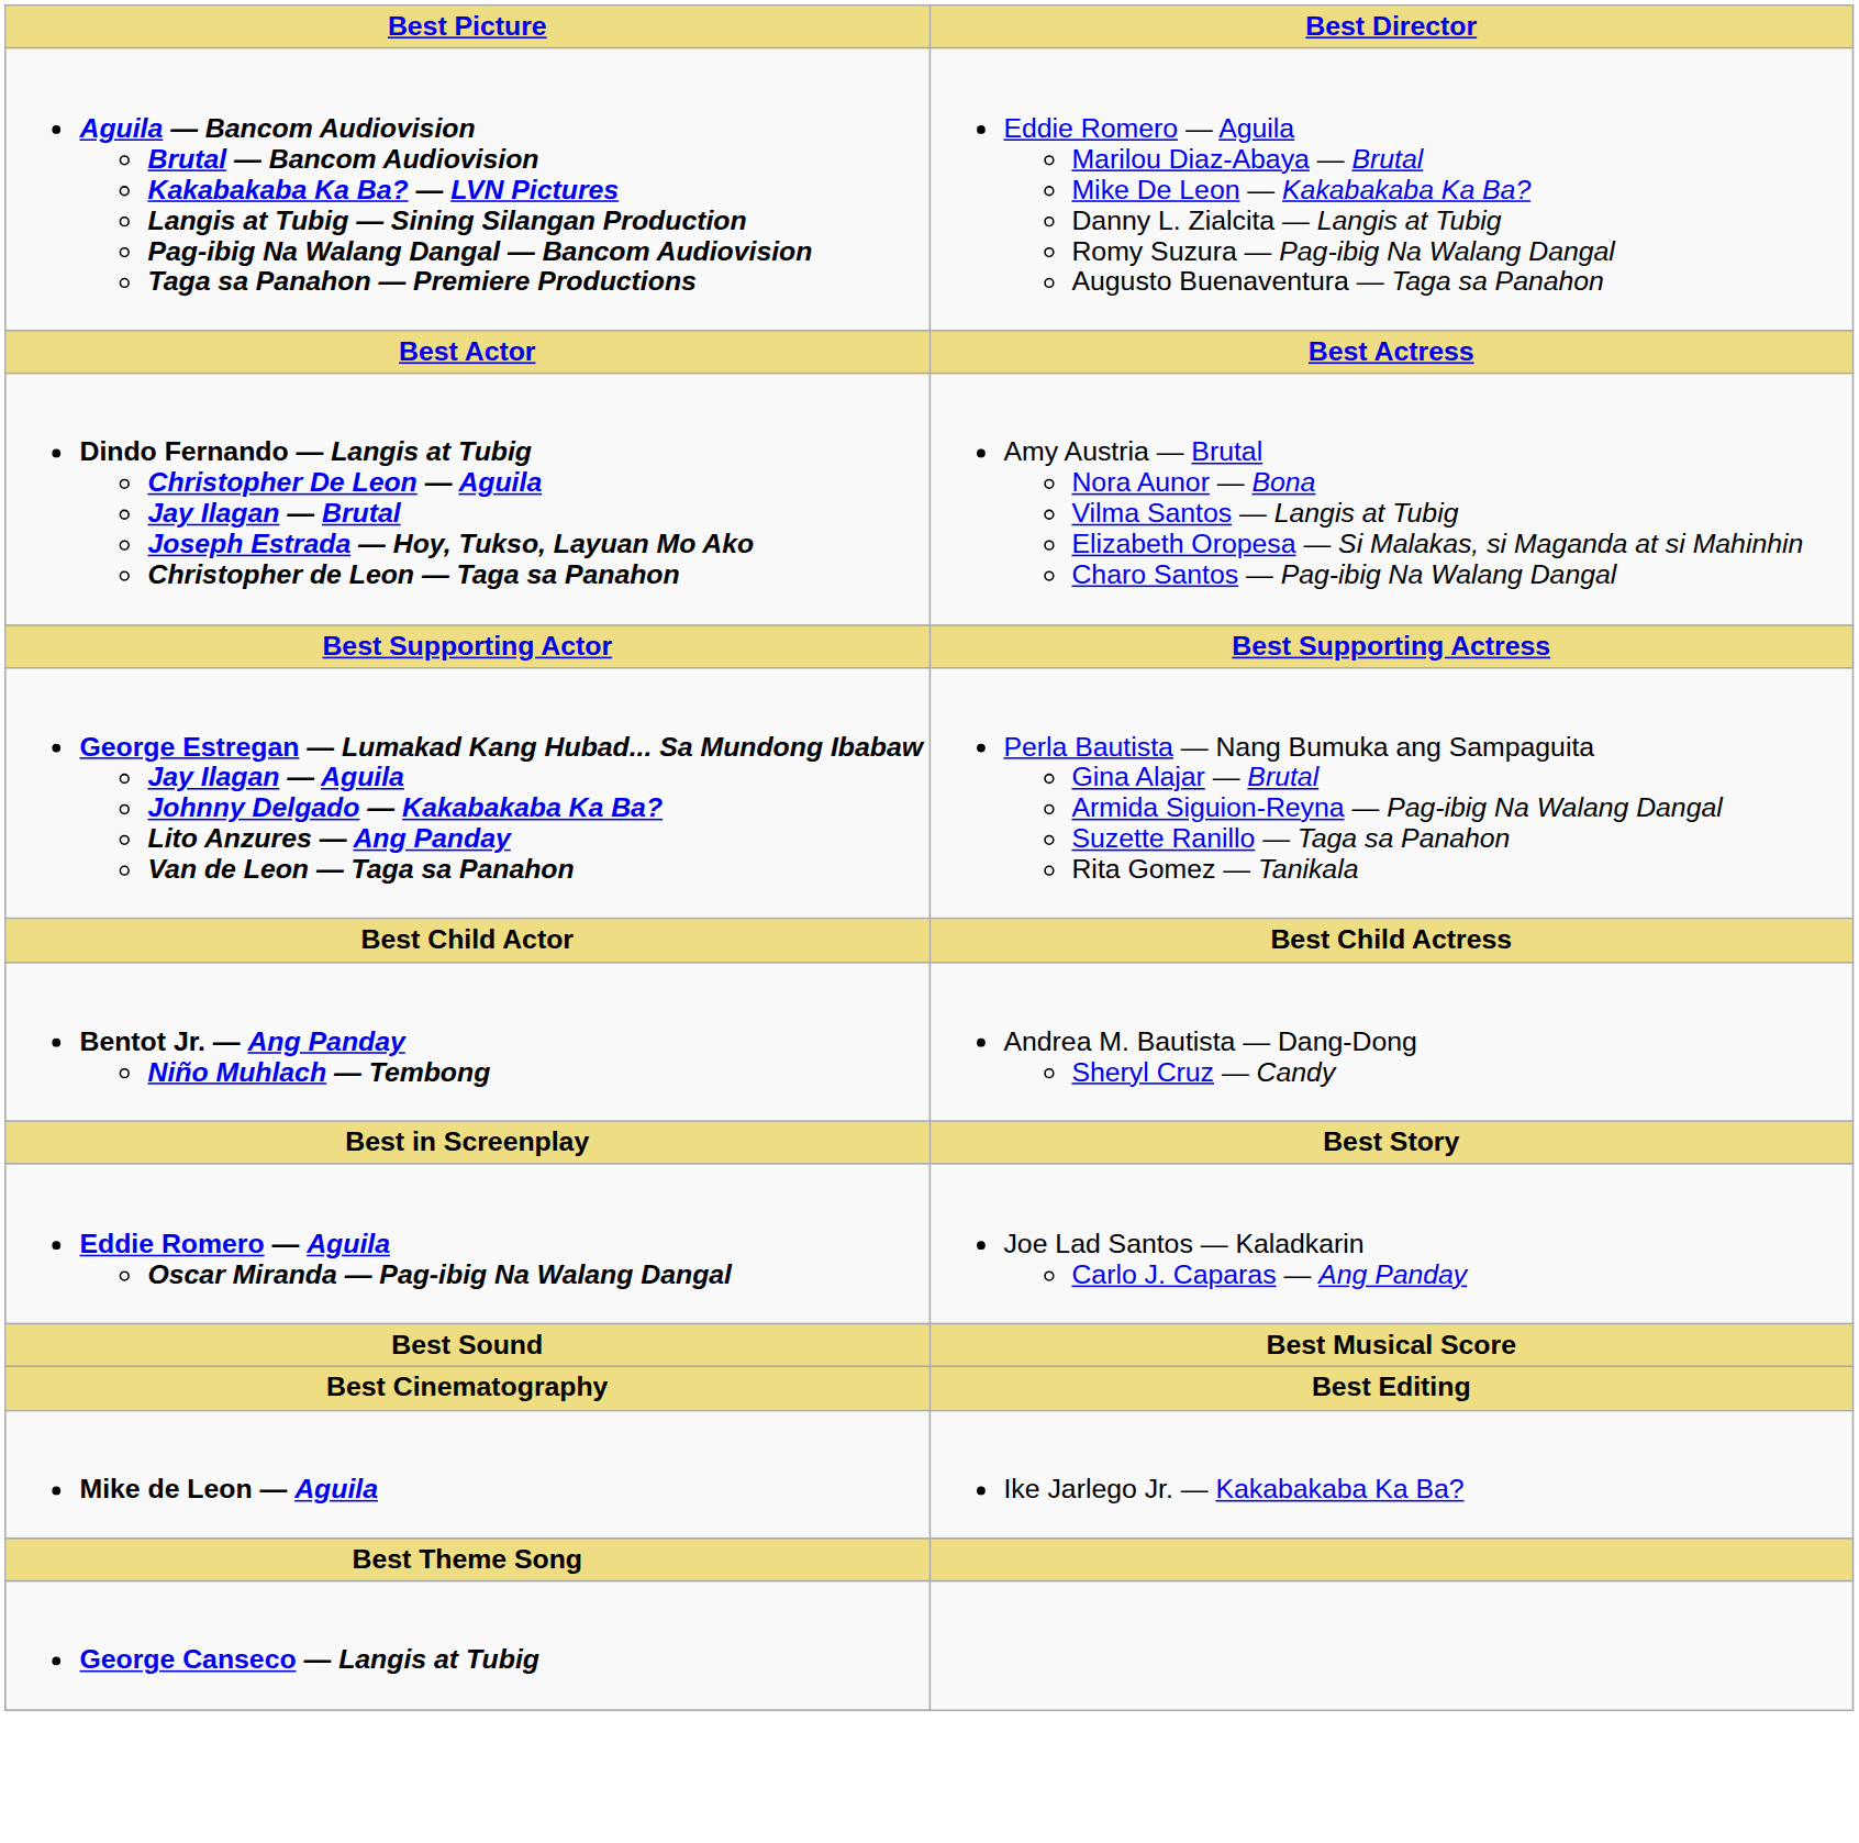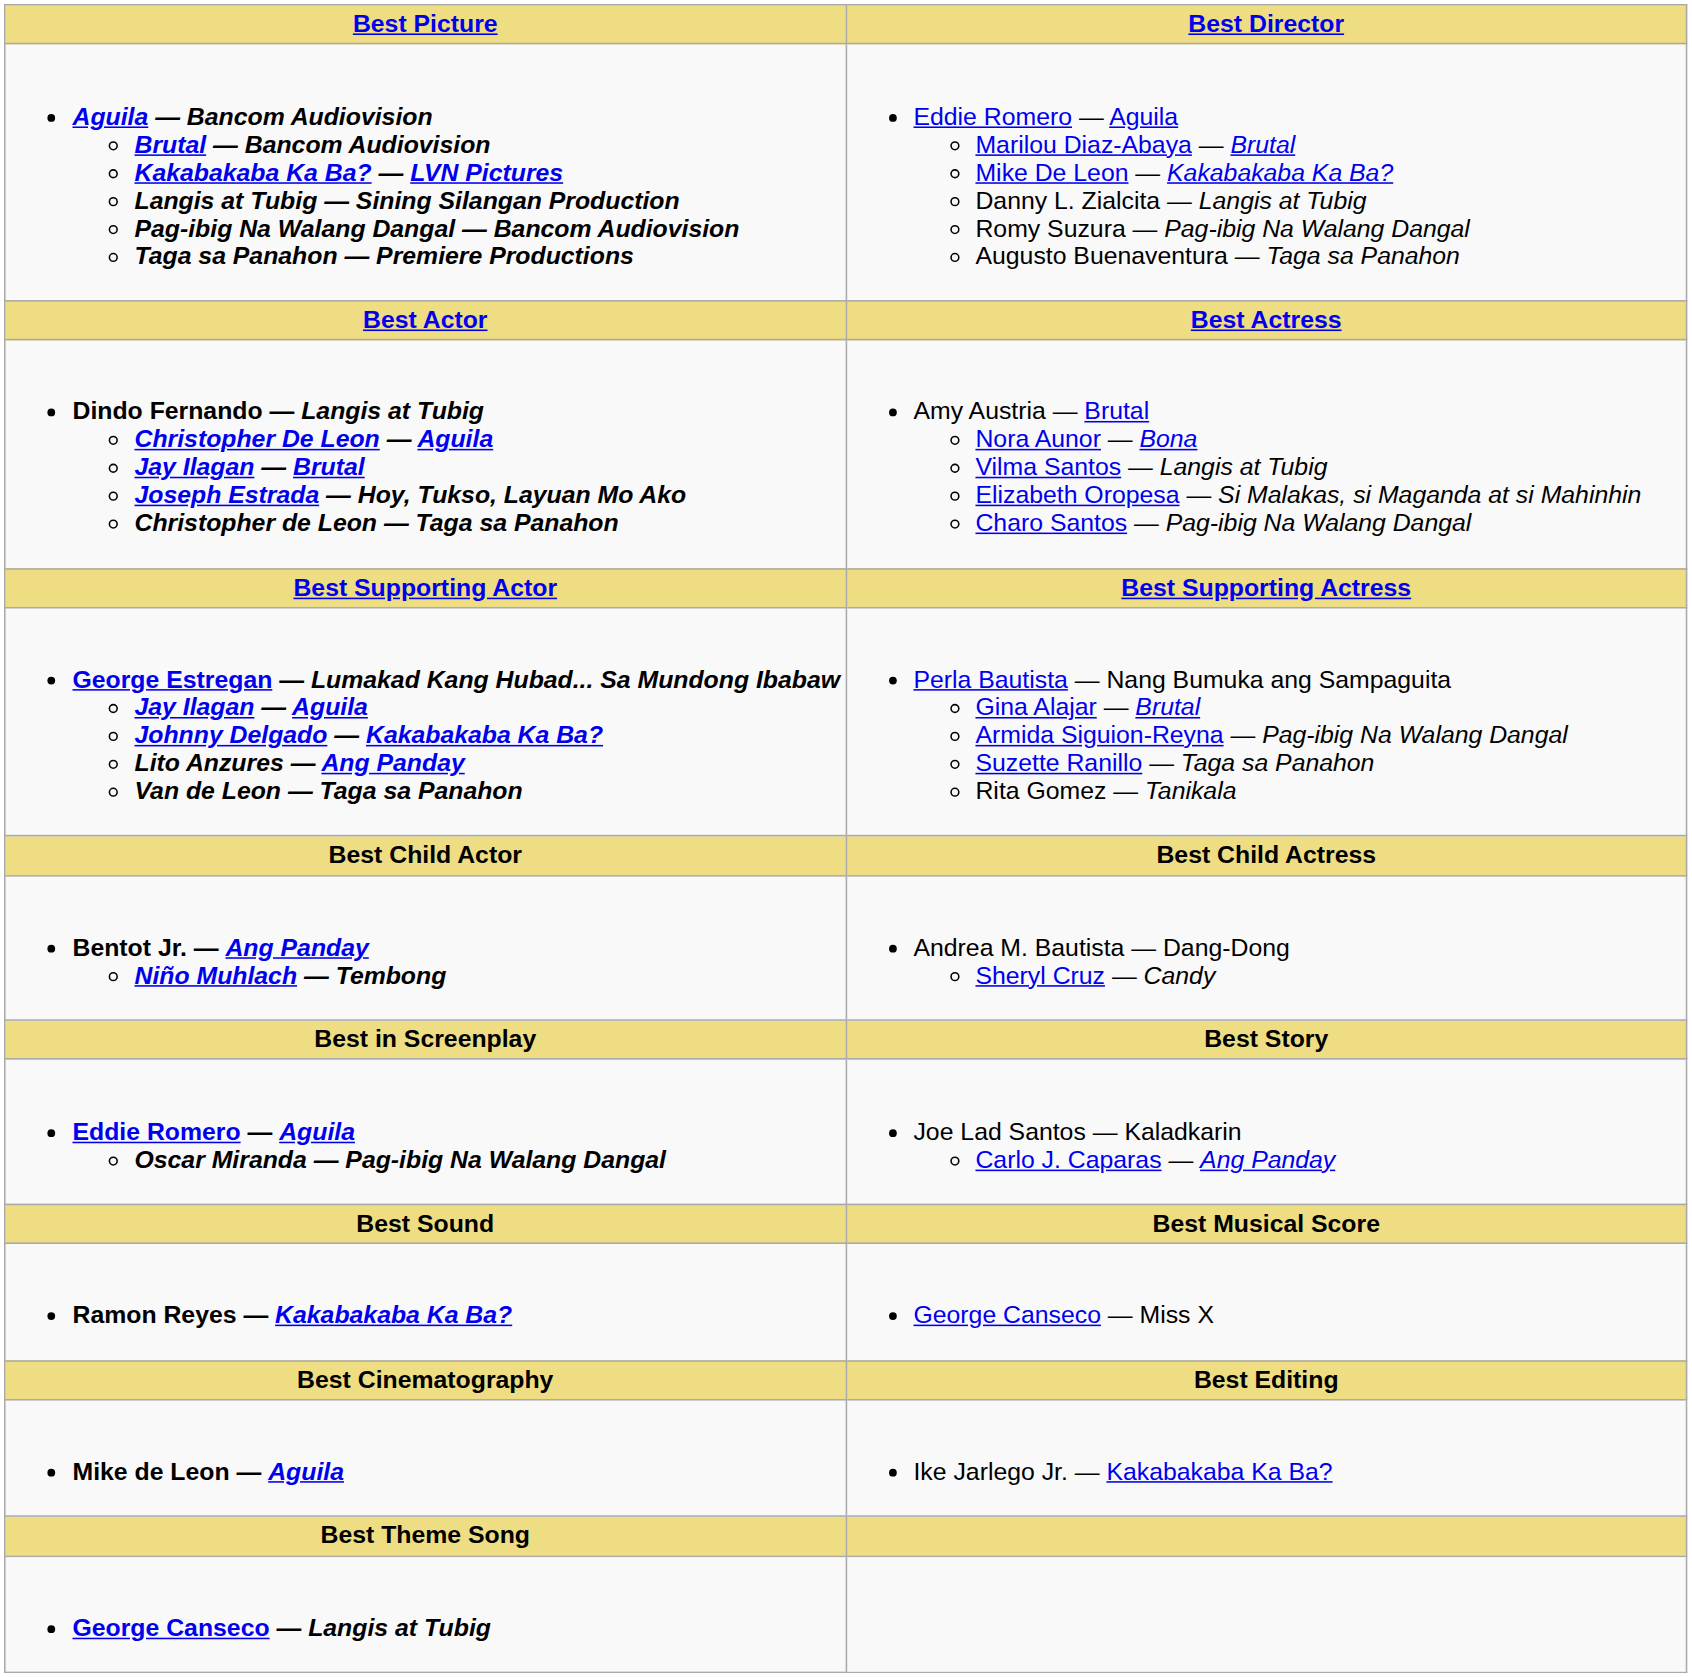 <table class=wikitable>
 <tr>
 <th style="background:#EEDD82; width:50%"><a href='#'>Best Picture</a></th>
 <th style="background:#EEDD82; width:50%"><a href='#'>Best Director</a></th>
 </tr>
 <tr>
 <td valign="top"><br><ul><li><strong><em><a href='#'>Aguila</a><em> — Bancom Audiovision<strong><ul><li></em><a href='#'>Brutal</a><em> — Bancom Audiovision</li><li></em><a href='#'>Kakabakaba Ka Ba?</a><em> — <a href='#'>LVN Pictures</a></li><li></em>Langis at Tubig<em> — Sining Silangan Production</li><li></em>Pag-ibig Na Walang Dangal<em> — Bancom Audiovision</li><li></em>Taga sa Panahon<em> — Premiere Productions</li></ul></li></ul></td>
 <td valign="top"><br><ul><li></strong><a href='#'>Eddie Romero</a> — </em><a href='#'>Aguila</a></em></strong><ul><li><a href='#'>Marilou Diaz-Abaya</a> — <em><a href='#'>Brutal</a></em></li><li><a href='#'>Mike De Leon</a> — <em><a href='#'>Kakabakaba Ka Ba?</a></em></li><li>Danny L. Zialcita — <em>Langis at Tubig</em></li><li>Romy Suzura — <em>Pag-ibig Na Walang Dangal</em></li><li>Augusto Buenaventura — <em>Taga sa Panahon</em></li></ul></li></ul></td>
 </tr>
 <tr>
 <th style="background:#EEDD82; width:50%"><a href='#'>Best Actor</a></th>
 <th style="background:#EEDD82; width:50%"><a href='#'>Best Actress</a></th>
 </tr>
 <tr>
 <td valign="top"><br><ul><li><strong>Dindo Fernando — <em>Langis at Tubig<strong><em><ul><li><a href='#'>Christopher De Leon</a> — </em><a href='#'>Aguila</a><em></li><li><a href='#'>Jay Ilagan</a> — </em><a href='#'>Brutal</a><em></li><li><a href='#'>Joseph Estrada</a> — </em>Hoy, Tukso, Layuan Mo Ako<em></li><li>Christopher de Leon — </em>Taga sa Panahon<em></li></ul></li></ul></td>
 <td valign="top"><br><ul><li></strong>Amy Austria — </em><a href='#'>Brutal</a></em></strong><ul><li><a href='#'>Nora Aunor</a> — <em><a href='#'>Bona</a></em></li><li><a href='#'>Vilma Santos</a> — <em>Langis at Tubig</em></li><li><a href='#'>Elizabeth Oropesa</a> — <em>Si Malakas, si Maganda at si Mahinhin</em></li><li><a href='#'>Charo Santos</a> — <em>Pag-ibig Na Walang Dangal</em></li></ul></li></ul></td>
 </tr>
 <tr>
 <th style="background:#EEDD82; width:50%"><a href='#'>Best Supporting Actor</a></th>
 <th style="background:#EEDD82; width:50%"><a href='#'>Best Supporting Actress</a></th>
 </tr>
 <tr>
 <td valign="top"><br><ul><li><strong><a href='#'>George Estregan</a> — <em>Lumakad Kang Hubad... Sa Mundong Ibabaw<strong><em><ul><li><a href='#'>Jay Ilagan</a> — </em><a href='#'>Aguila</a><em></li><li><a href='#'>Johnny Delgado</a> — </em><a href='#'>Kakabakaba Ka Ba?</a><em></li><li>Lito Anzures — </em><a href='#'>Ang Panday</a><em></li><li>Van de Leon — </em>Taga sa Panahon<em></li></ul></li></ul></td>
 <td valign="top"><br><ul><li></strong><a href='#'>Perla Bautista</a> — </em>Nang Bumuka ang Sampaguita</em></strong><ul><li><a href='#'>Gina Alajar</a> — <em><a href='#'>Brutal</a></em></li><li><a href='#'>Armida Siguion-Reyna</a> — <em>Pag-ibig Na Walang Dangal</em></li><li><a href='#'>Suzette Ranillo</a> — <em>Taga sa Panahon</em></li><li>Rita Gomez — <em>Tanikala</em></li></ul></li></ul></td>
 </tr>
 <tr>
 <th style="background:#EEDD82; width:50%">Best Child Actor</th>
 <th style="background:#EEDD82; width:50%">Best Child Actress</th>
 </tr>
 <tr>
 <td valign="top"><br><ul><li><strong>Bentot Jr. — <em><a href='#'>Ang Panday</a><strong><em><ul><li><a href='#'>Niño Muhlach</a> — </em>Tembong<em></li></ul></li></ul></td>
 <td valign="top"><br><ul><li></strong>Andrea M. Bautista — </em>Dang-Dong</em></strong><ul><li><a href='#'>Sheryl Cruz</a> — <em>Candy</em></li></ul></li></ul></td>
 </tr>
 <tr>
 <th style="background:#EEDD82; width:50%">Best in Screenplay</th>
 <th style="background:#EEDD82; width:50%">Best Story</th>
 </tr>
 <tr>
 <td valign="top"><br><ul><li><strong><a href='#'>Eddie Romero</a> — <em><a href='#'>Aguila</a><strong><em><ul><li>Oscar Miranda — </em>Pag-ibig Na Walang Dangal<em></li></ul></li></ul></td>
 <td valign="top"><br><ul><li></strong>Joe Lad Santos — </em>Kaladkarin</em></strong><ul><li><a href='#'>Carlo J. Caparas</a> — <em><a href='#'>Ang Panday</a></em></li></ul></li></ul></td>
 </tr>
 <tr>
 <th style="background:#EEDD82; width:50%">Best Sound</th>
 <th style="background:#EEDD82; width:50%">Best Musical Score</th>
 </tr>
 <tr>
+<td valign="top"><br><ul><li><strong>Ramon Reyes — <em><a href='#'>Kakabakaba Ka Ba?</a><strong><em></li></ul></td>
+<td valign="top"><br><ul><li></strong><a href='#'>George Canseco</a> — </em>Miss X</em></strong></li></ul></td>
+</tr>
+<tr>
 <th style="background:#EEDD82; width:50%">Best Cinematography</th>
 <th style="background:#EEDD82; width:50%">Best Editing</th>
 </tr>
 <tr>
 <td valign="top"><br><ul><li><strong>Mike de Leon — <em><a href='#'>Aguila</a><strong><em></li></ul></td>
 <td valign="top"><br><ul><li></strong>Ike Jarlego Jr. — </em><a href='#'>Kakabakaba Ka Ba?</a></em></strong></li></ul></td>
 </tr>
 <tr>
 <th style="background:#EEDD82; width:50%">Best Theme Song</th>
 <th style="background:#EEDD82; width:50%"></th>
 </tr>
 <tr>
 <td valign="top"><br><ul><li><strong><a href='#'>George Canseco</a> — <em>Langis at Tubig<strong><em></li></ul></td>
 </tr>
 <tr>
 </tr>
 </table>
